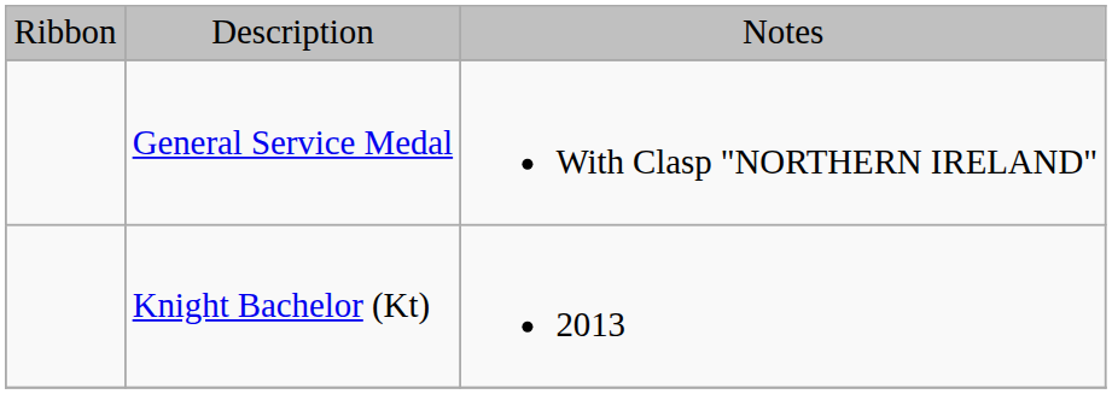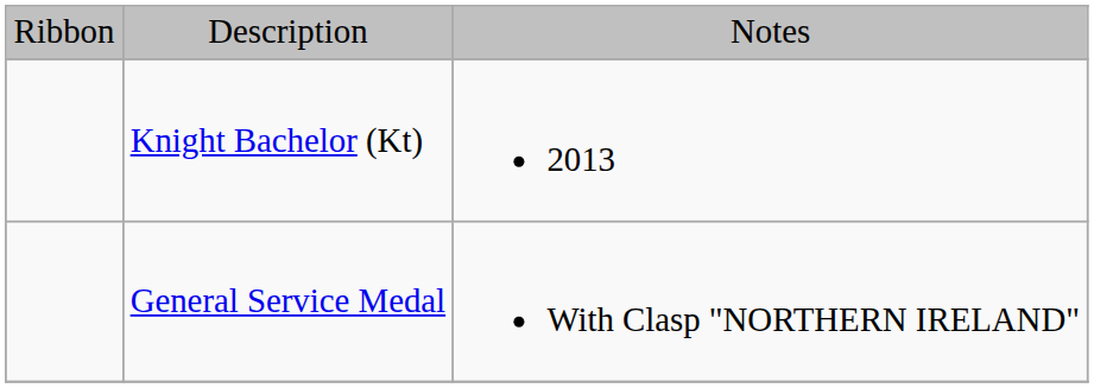 <table class="wikitable">
 <tr style="background:silver;" align="center">
 <td>Ribbon</td>
 <td>Description</td>
 <td>Notes</td>
 </tr>
 <tr>
 <td></td>
+<td><a href='#'>Knight Bachelor</a> (Kt)</td>
+<td><br><ul><li>2013</li></ul></td>
+</tr>
+<tr>
+<td></td>
 <td><a href='#'>General Service Medal</a></td>
 <td><br><ul><li>With Clasp "NORTHERN IRELAND"</li></ul></td>
 </tr>
 <tr>
-<td></td>
-<td><a href='#'>Knight Bachelor</a> (Kt)</td>
-<td><br><ul><li>2013</li></ul></td>
-</tr>
-<tr>
 </tr>
 </table>
